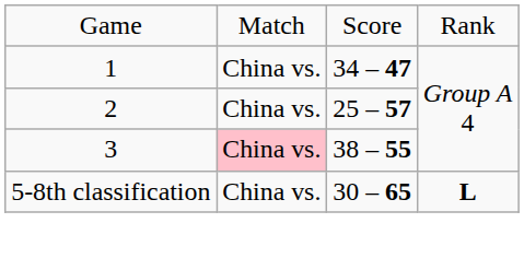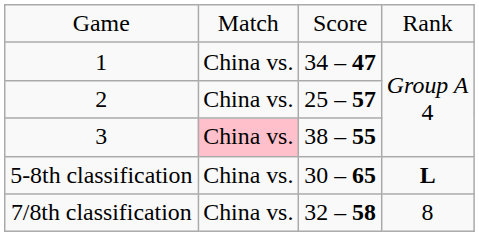 <table class="wikitable">
 <tr>
 <td style="text-align:center;">Game</td>
 <td style="text-align:center;">Match</td>
 <td style="text-align:center;">Score</td>
 <td style="text-align:center;">Rank</td>
 </tr>
 <tr>
 <td style="text-align:center;">1</td>
 <td>China vs. <strong></strong></td>
 <td style="text-align:center;">34 – <strong>47</strong></td>
 <td rowspan="3" style="text-align:center;"><em>Group A</em><br> 4</td>
 </tr>
 <tr>
 <td style="text-align:center;">2</td>
 <td>China vs. <strong></strong></td>
 <td style="text-align:center;">25 – <strong>57</strong></td>
 </tr>
 <tr>
 <td style="text-align:center;">3</td>
 <td style="background: pink;">China vs. <strong></strong></td>
 <td style="text-align:center;">38 – <strong>55</strong></td>
 </tr>
 <tr>
 <td style="text-align:center;">5-8th classification</td>
 <td>China vs. <strong></strong></td>
 <td style="text-align:center;">30 – <strong>65</strong></td>
 <td style="text-align:center;"><strong>L</strong></td>
 </tr>
+<tr>
+<td style="text-align:center;">7/8th classification</td>
+<td>China vs. <strong></strong></td>
+<td style="text-align:center;">32 – <strong>58</strong></td>
+<td style="text-align:center;">8</td>
+</tr>
 </table>
